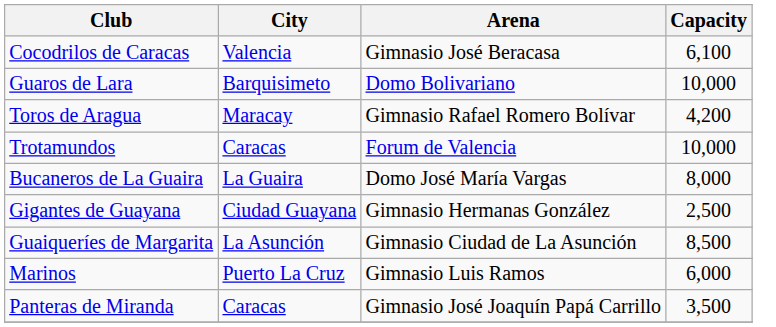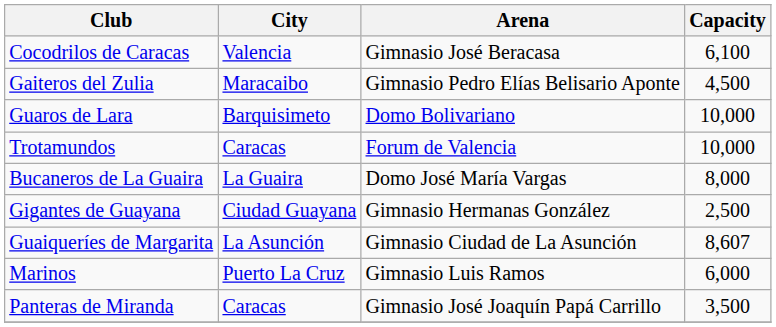 <table class="wikitable sortable">
 <tr>
 <th>Club</th>
 <th>City</th>
 <th>Arena</th>
 <th>Capacity</th>
 </tr>
 <tr>
 <td><a href='#'>Cocodrilos de Caracas</a></td>
 <td><a href='#'>Valencia</a></td>
 <td>Gimnasio José Beracasa</td>
 <td style="text-align: center;">6,100</td>
 </tr>
 <tr>
+<td><a href='#'>Gaiteros del Zulia</a></td>
+<td><a href='#'>Maracaibo</a></td>
+<td>Gimnasio Pedro Elías Belisario Aponte</td>
+<td style="text-align: center;">4,500</td>
+</tr>
+<tr>
 <td><a href='#'>Guaros de Lara</a></td>
 <td><a href='#'>Barquisimeto</a></td>
 <td><a href='#'>Domo Bolivariano</a></td>
 <td style="text-align: center;">10,000</td>
-</tr>
-<tr>
-<td><a href='#'>Toros de Aragua</a></td>
-<td><a href='#'>Maracay</a></td>
-<td>Gimnasio Rafael Romero Bolívar</td>
-<td style="text-align: center;">4,200</td>
 </tr>
 <tr>
 <td><a href='#'>Trotamundos</a></td>
 <td><a href='#'>Caracas</a></td>
 <td><a href='#'>Forum de Valencia</a></td>
 <td style="text-align: center;">10,000</td>
 </tr>
 <tr>
 <td><a href='#'>Bucaneros de La Guaira</a></td>
 <td><a href='#'>La Guaira</a></td>
 <td>Domo José María Vargas</td>
 <td style="text-align: center;">8,000</td>
 </tr>
 <tr>
 <td><a href='#'>Gigantes de Guayana</a></td>
 <td><a href='#'>Ciudad Guayana</a></td>
 <td>Gimnasio Hermanas González</td>
 <td style="text-align: center;">2,500</td>
 </tr>
 <tr>
 <td><a href='#'>Guaiqueríes de Margarita</a></td>
 <td><a href='#'>La Asunción</a></td>
 <td>Gimnasio Ciudad de La Asunción</td>
-<td style="text-align: center;">8,500</td>
+<td style="text-align: center;">8,607</td>
 </tr>
 <tr>
 <td><a href='#'>Marinos</a></td>
 <td><a href='#'>Puerto La Cruz</a></td>
 <td>Gimnasio Luis Ramos</td>
 <td style="text-align: center;">6,000</td>
 </tr>
 <tr>
 <td><a href='#'>Panteras de Miranda</a></td>
 <td><a href='#'>Caracas</a></td>
 <td>Gimnasio José Joaquín Papá Carrillo</td>
 <td style="text-align: center;">3,500</td>
 </tr>
 <tr>
 </tr>
 </table>
